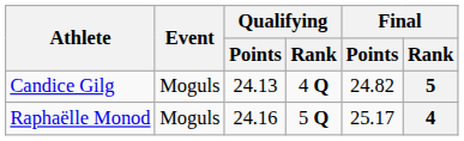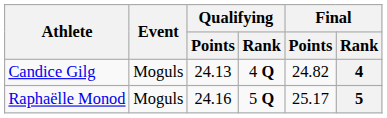 <table class="wikitable" style="font-size:90%">
 <tr>
 <th rowspan="2">Athlete</th>
 <th rowspan="2">Event</th>
 <th colspan="2">Qualifying</th>
 <th colspan="2">Final</th>
 </tr>
 <tr>
 <th>Points</th>
 <th>Rank</th>
 <th>Points</th>
 <th>Rank</th>
 </tr>
 <tr>
 <td><a href='#'>Candice Gilg</a></td>
 <td>Moguls</td>
 <td align="center">24.13</td>
 <td align="center">4 <strong>Q</strong></td>
 <td align="center">24.82</td>
-<th align="center">5</th>
+<th align="center">4</th>
 </tr>
 <tr>
 <td><a href='#'>Raphaëlle Monod</a></td>
 <td>Moguls</td>
 <td align="center">24.16</td>
 <td align="center">5 <strong>Q</strong></td>
 <td align="center">25.17</td>
-<th align="center">4</th>
+<th align="center">5</th>
 </tr>
 </table>
